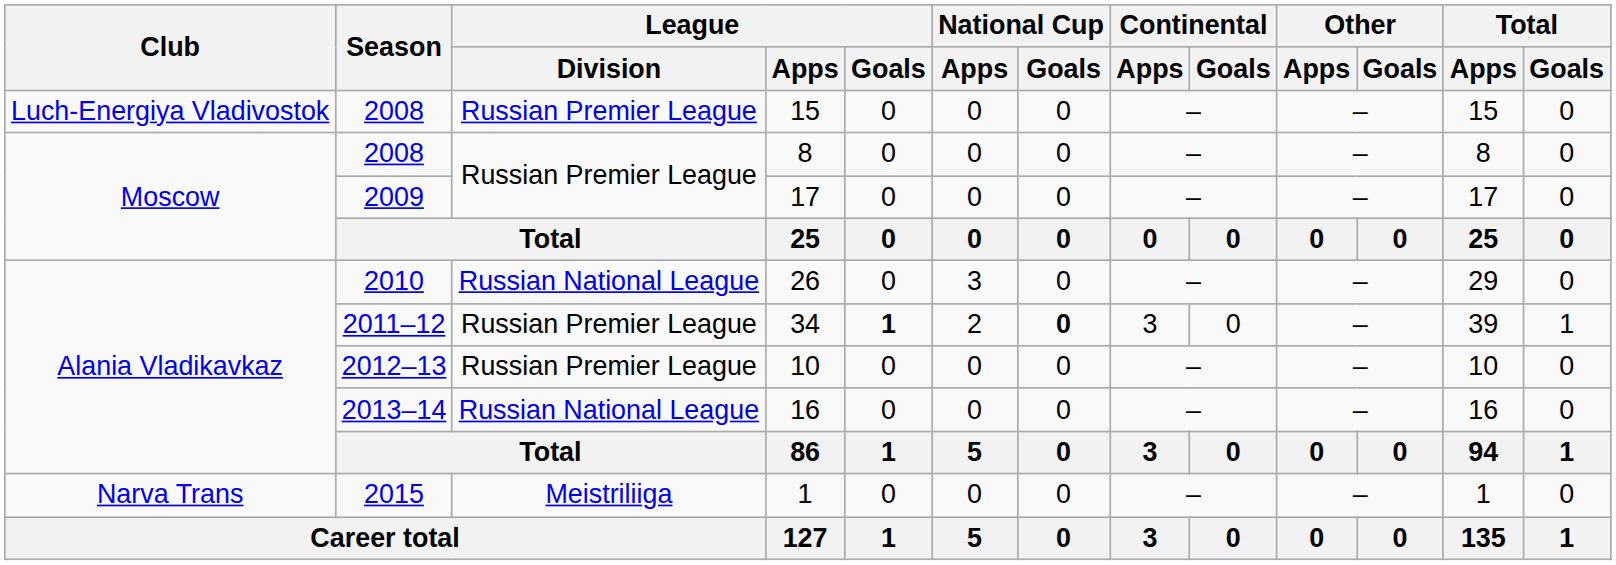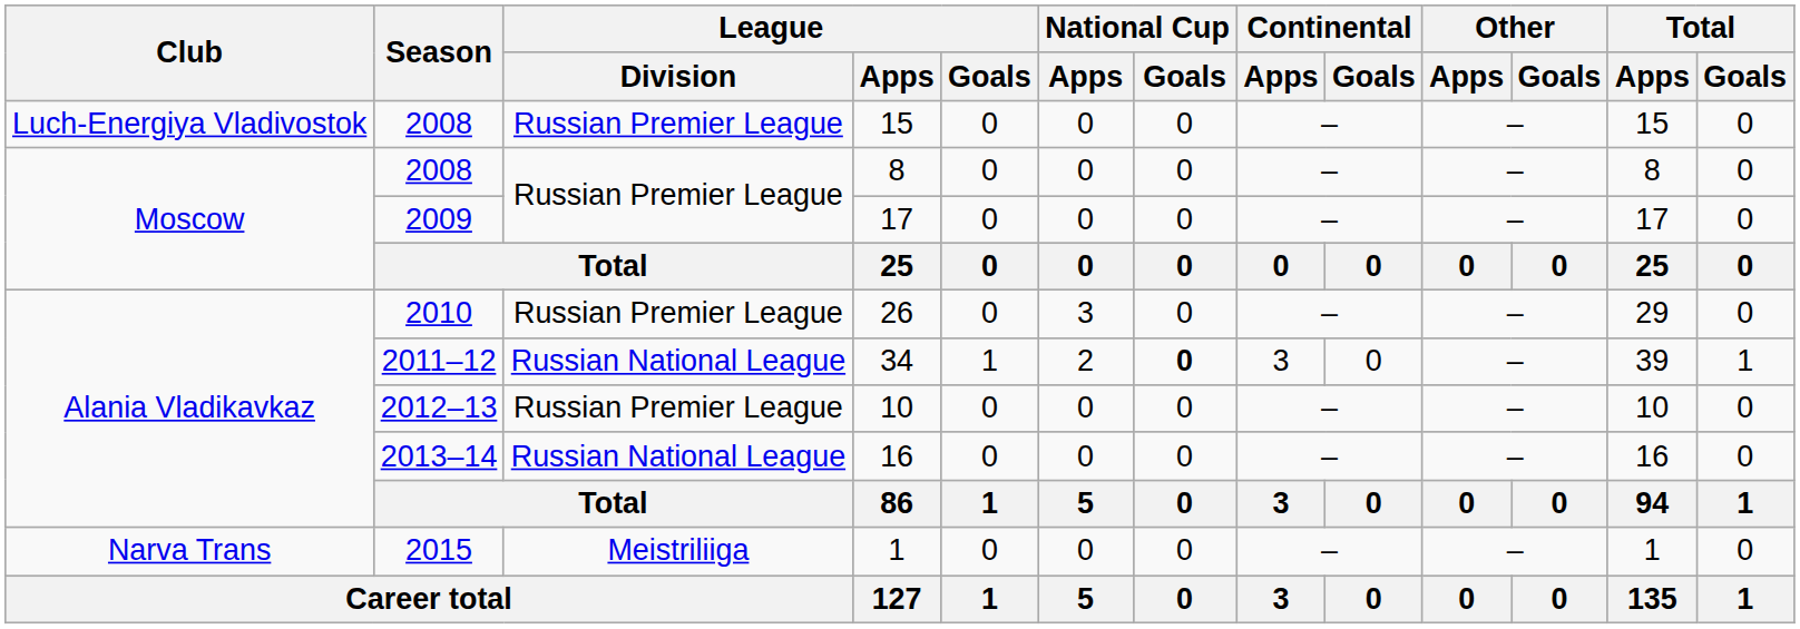 <table class="wikitable" style="text-align: center">
 <tr>
 <th rowspan="2">Club</th>
 <th rowspan="2">Season</th>
 <th colspan="3">League</th>
 <th colspan="2">National Cup</th>
 <th colspan="2">Continental</th>
 <th colspan="2">Other</th>
 <th colspan="2">Total</th>
 </tr>
 <tr>
 <th>Division</th>
 <th>Apps</th>
 <th>Goals</th>
 <th>Apps</th>
 <th>Goals</th>
 <th>Apps</th>
 <th>Goals</th>
 <th>Apps</th>
 <th>Goals</th>
 <th>Apps</th>
 <th>Goals</th>
 </tr>
 <tr>
 <td><a href='#'>Luch-Energiya Vladivostok</a></td>
 <td><a href='#'>2008</a></td>
 <td><a href='#'>Russian Premier League</a></td>
 <td>15</td>
 <td>0</td>
 <td>0</td>
 <td>0</td>
 <td colspan="2">–</td>
 <td colspan="2">–</td>
 <td>15</td>
 <td>0</td>
 </tr>
 <tr>
 <td rowspan="3"><a href='#'>Moscow</a></td>
 <td><a href='#'>2008</a></td>
 <td rowspan="2">Russian Premier League</td>
 <td>8</td>
 <td>0</td>
 <td>0</td>
 <td>0</td>
 <td colspan="2">–</td>
 <td colspan="2">–</td>
 <td>8</td>
 <td>0</td>
 </tr>
 <tr>
 <td><a href='#'>2009</a></td>
 <td>17</td>
 <td>0</td>
 <td>0</td>
 <td>0</td>
 <td colspan="2">–</td>
 <td colspan="2">–</td>
 <td>17</td>
 <td>0</td>
 </tr>
 <tr>
 <th colspan="2">Total</th>
 <th>25</th>
 <th>0</th>
 <th>0</th>
 <th>0</th>
 <th>0</th>
 <th>0</th>
 <th>0</th>
 <th>0</th>
 <th>25</th>
 <th>0</th>
 </tr>
 <tr>
 <td rowspan="5"><a href='#'>Alania Vladikavkaz</a></td>
 <td><a href='#'>2010</a></td>
-<td><a href='#'>Russian National League</a></td>
+<td>Russian Premier League</td>
 <td>26</td>
 <td>0</td>
 <td>3</td>
 <td>0</td>
 <td colspan="2">–</td>
 <td colspan="2">–</td>
 <td>29</td>
 <td>0</td>
 </tr>
 <tr>
 <td><a href='#'>2011–12</a></td>
-<td>Russian Premier League</td>
+<td><a href='#'>Russian National League</a></td>
 <td>34</td>
-<td><strong>1</strong></td>
+<td>1</td>
 <td>2</td>
 <td><strong>0</strong></td>
 <td>3</td>
 <td>0</td>
 <td colspan="2">–</td>
 <td>39</td>
 <td>1</td>
 </tr>
 <tr>
 <td><a href='#'>2012–13</a></td>
 <td>Russian Premier League</td>
 <td>10</td>
 <td>0</td>
 <td>0</td>
 <td>0</td>
 <td colspan="2">–</td>
 <td colspan="2">–</td>
 <td>10</td>
 <td>0</td>
 </tr>
 <tr>
 <td><a href='#'>2013–14</a></td>
 <td><a href='#'>Russian National League</a></td>
 <td>16</td>
 <td>0</td>
 <td>0</td>
 <td>0</td>
 <td colspan="2">–</td>
 <td colspan="2">–</td>
 <td>16</td>
 <td>0</td>
 </tr>
 <tr>
 <th colspan="2">Total</th>
 <th>86</th>
 <th>1</th>
 <th>5</th>
 <th>0</th>
 <th>3</th>
 <th>0</th>
 <th>0</th>
 <th>0</th>
 <th>94</th>
 <th>1</th>
 </tr>
 <tr>
 <td><a href='#'>Narva Trans</a></td>
 <td><a href='#'>2015</a></td>
 <td><a href='#'>Meistriliiga</a></td>
 <td>1</td>
 <td>0</td>
 <td>0</td>
 <td>0</td>
 <td colspan="2">–</td>
 <td colspan="2">–</td>
 <td>1</td>
 <td>0</td>
 </tr>
 <tr>
 <th colspan="3">Career total</th>
 <th>127</th>
 <th>1</th>
 <th>5</th>
 <th>0</th>
 <th>3</th>
 <th>0</th>
 <th>0</th>
 <th>0</th>
 <th>135</th>
 <th>1</th>
 </tr>
 </table>
